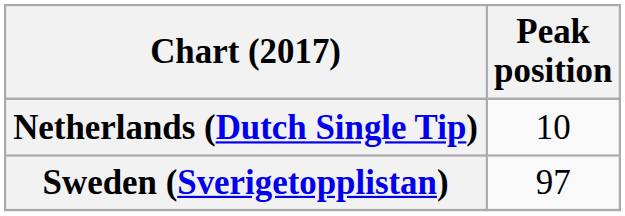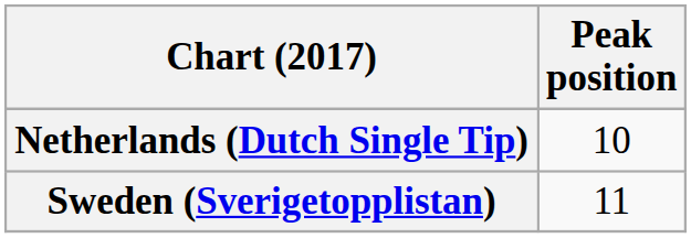 <table class="wikitable sortable plainrowheaders" style="text-align:center">
 <tr>
 <th scope="col">Chart (2017)</th>
 <th scope="col">Peak<br>position</th>
 </tr>
 <tr>
 </tr>
 <tr>
 </tr>
 <tr>
 </tr>
 <tr>
 <th scope="row">Netherlands (<a href='#'>Dutch Single Tip</a>)</th>
 <td>10</td>
 </tr>
 <tr>
 <th scope="row">Sweden (<a href='#'>Sverigetopplistan</a>)</th>
-<td>97</td>
+<td>11</td>
 </tr>
 <tr>
 </tr>
 </table>
